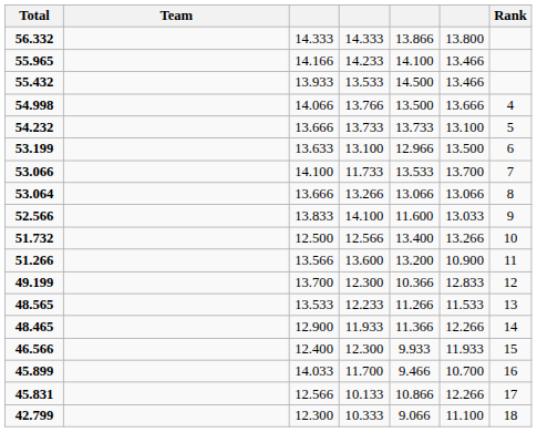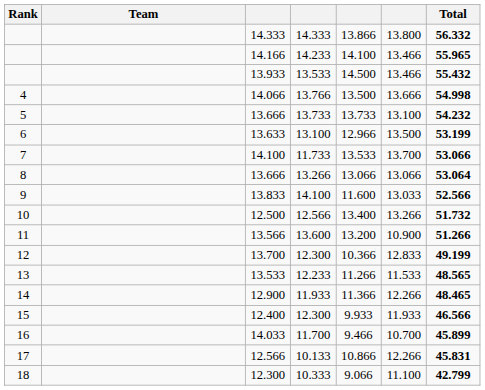 <table class=wikitable style="text-align:center">
 <tr>
-<th width=60>Total</th>
+<th width=40>Rank</th>
 <th width=250>Team</th>
 <th width=50></th>
 <th width=50></th>
 <th width=50></th>
 <th width=50></th>
-<th width=40>Rank</th>
+<th width=60>Total</th>
 </tr>
 <tr>
-<td><strong>56.332</strong></td>
+<td></td>
 <td align=left></td>
 <td>14.333</td>
 <td>14.333</td>
 <td>13.866</td>
 <td>13.800</td>
-<td></td>
+<td><strong>56.332</strong></td>
 </tr>
 <tr>
-<td><strong>55.965</strong></td>
+<td></td>
 <td align=left></td>
 <td>14.166</td>
 <td>14.233</td>
 <td>14.100</td>
 <td>13.466</td>
-<td></td>
+<td><strong>55.965</strong></td>
 </tr>
 <tr>
-<td><strong>55.432</strong></td>
+<td></td>
 <td align=left></td>
 <td>13.933</td>
 <td>13.533</td>
 <td>14.500</td>
 <td>13.466</td>
-<td></td>
+<td><strong>55.432</strong></td>
 </tr>
 <tr>
-<td><strong>54.998</strong></td>
+<td>4</td>
 <td align=left></td>
 <td>14.066</td>
 <td>13.766</td>
 <td>13.500</td>
 <td>13.666</td>
-<td>4</td>
+<td><strong>54.998</strong></td>
 </tr>
 <tr>
-<td><strong>54.232</strong></td>
+<td>5</td>
 <td align=left></td>
 <td>13.666</td>
 <td>13.733</td>
 <td>13.733</td>
 <td>13.100</td>
-<td>5</td>
+<td><strong>54.232</strong></td>
 </tr>
 <tr>
-<td><strong>53.199</strong></td>
+<td>6</td>
 <td align=left></td>
 <td>13.633</td>
 <td>13.100</td>
 <td>12.966</td>
 <td>13.500</td>
-<td>6</td>
+<td><strong>53.199</strong></td>
 </tr>
 <tr>
-<td><strong>53.066</strong></td>
+<td>7</td>
 <td align=left></td>
 <td>14.100</td>
 <td>11.733</td>
 <td>13.533</td>
 <td>13.700</td>
-<td>7</td>
+<td><strong>53.066</strong></td>
 </tr>
 <tr>
-<td><strong>53.064</strong></td>
+<td>8</td>
 <td align=left></td>
 <td>13.666</td>
 <td>13.266</td>
 <td>13.066</td>
 <td>13.066</td>
-<td>8</td>
+<td><strong>53.064</strong></td>
 </tr>
 <tr>
-<td><strong>52.566</strong></td>
+<td>9</td>
 <td align=left></td>
 <td>13.833</td>
 <td>14.100</td>
 <td>11.600</td>
 <td>13.033</td>
-<td>9</td>
+<td><strong>52.566</strong></td>
 </tr>
 <tr>
-<td><strong>51.732</strong></td>
+<td>10</td>
 <td align=left></td>
 <td>12.500</td>
 <td>12.566</td>
 <td>13.400</td>
 <td>13.266</td>
-<td>10</td>
+<td><strong>51.732</strong></td>
 </tr>
 <tr>
-<td><strong>51.266</strong></td>
+<td>11</td>
 <td align=left></td>
 <td>13.566</td>
 <td>13.600</td>
 <td>13.200</td>
 <td>10.900</td>
-<td>11</td>
+<td><strong>51.266</strong></td>
 </tr>
 <tr>
-<td><strong>49.199</strong></td>
+<td>12</td>
 <td align=left></td>
 <td>13.700</td>
 <td>12.300</td>
 <td>10.366</td>
 <td>12.833</td>
-<td>12</td>
+<td><strong>49.199</strong></td>
 </tr>
 <tr>
-<td><strong>48.565</strong></td>
+<td>13</td>
 <td align=left></td>
 <td>13.533</td>
 <td>12.233</td>
 <td>11.266</td>
 <td>11.533</td>
-<td>13</td>
+<td><strong>48.565</strong></td>
 </tr>
 <tr>
-<td><strong>48.465</strong></td>
+<td>14</td>
 <td align=left></td>
 <td>12.900</td>
 <td>11.933</td>
 <td>11.366</td>
 <td>12.266</td>
-<td>14</td>
+<td><strong>48.465</strong></td>
 </tr>
 <tr>
-<td><strong>46.566</strong></td>
+<td>15</td>
 <td align=left></td>
 <td>12.400</td>
 <td>12.300</td>
 <td>9.933</td>
 <td>11.933</td>
-<td>15</td>
+<td><strong>46.566</strong></td>
 </tr>
 <tr>
-<td><strong>45.899</strong></td>
+<td>16</td>
 <td align=left></td>
 <td>14.033</td>
 <td>11.700</td>
 <td>9.466</td>
 <td>10.700</td>
-<td>16</td>
+<td><strong>45.899</strong></td>
 </tr>
 <tr>
-<td><strong>45.831</strong></td>
+<td>17</td>
 <td align=left></td>
 <td>12.566</td>
 <td>10.133</td>
 <td>10.866</td>
 <td>12.266</td>
-<td>17</td>
+<td><strong>45.831</strong></td>
 </tr>
 <tr>
-<td><strong>42.799</strong></td>
+<td>18</td>
 <td align=left></td>
 <td>12.300</td>
 <td>10.333</td>
 <td>9.066</td>
 <td>11.100</td>
-<td>18</td>
+<td><strong>42.799</strong></td>
 </tr>
 </table>
